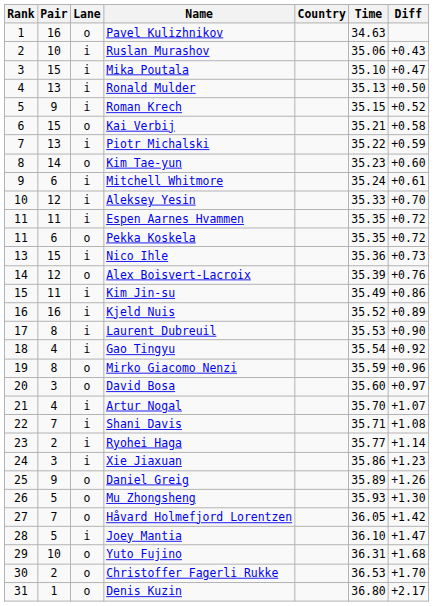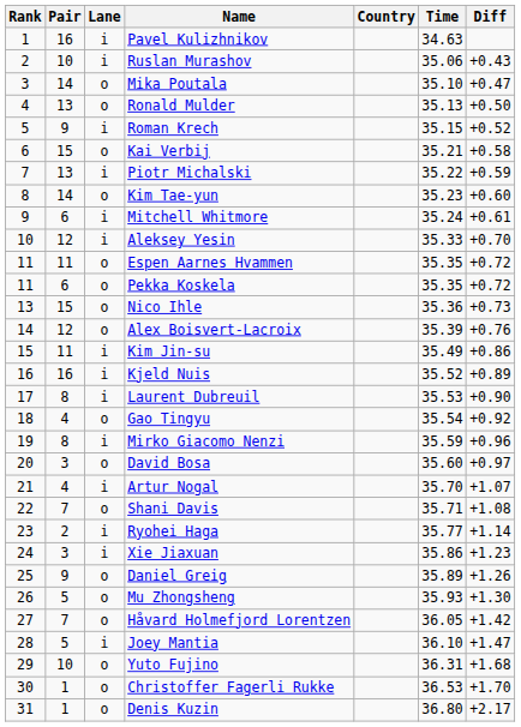 <table class="wikitable sortable" style="text-align:center">
 <tr>
 <th>Rank</th>
 <th>Pair</th>
 <th>Lane</th>
 <th>Name</th>
 <th>Country</th>
 <th>Time</th>
 <th>Diff</th>
 </tr>
 <tr>
 <td>1</td>
 <td>16</td>
-<td>o</td>
+<td>i</td>
 <td align=left><a href='#'>Pavel Kulizhnikov</a></td>
 <td align=left></td>
 <td>34.63</td>
 <td></td>
 </tr>
 <tr>
 <td>2</td>
 <td>10</td>
 <td>i</td>
 <td align=left><a href='#'>Ruslan Murashov</a></td>
 <td align=left></td>
 <td>35.06</td>
 <td>+0.43</td>
 </tr>
 <tr>
 <td>3</td>
-<td>15</td>
-<td>i</td>
+<td>14</td>
+<td>o</td>
 <td align=left><a href='#'>Mika Poutala</a></td>
 <td align=left></td>
 <td>35.10</td>
 <td>+0.47</td>
 </tr>
 <tr>
 <td>4</td>
 <td>13</td>
-<td>i</td>
+<td>o</td>
 <td align=left><a href='#'>Ronald Mulder</a></td>
 <td align=left></td>
 <td>35.13</td>
 <td>+0.50</td>
 </tr>
 <tr>
 <td>5</td>
 <td>9</td>
 <td>i</td>
 <td align=left><a href='#'>Roman Krech</a></td>
 <td align=left></td>
 <td>35.15</td>
 <td>+0.52</td>
 </tr>
 <tr>
 <td>6</td>
 <td>15</td>
 <td>o</td>
 <td align=left><a href='#'>Kai Verbij</a></td>
 <td align=left></td>
 <td>35.21</td>
 <td>+0.58</td>
 </tr>
 <tr>
 <td>7</td>
 <td>13</td>
 <td>i</td>
 <td align=left><a href='#'>Piotr Michalski</a></td>
 <td align=left></td>
 <td>35.22</td>
 <td>+0.59</td>
 </tr>
 <tr>
 <td>8</td>
 <td>14</td>
 <td>o</td>
 <td align=left><a href='#'>Kim Tae-yun</a></td>
 <td align=left></td>
 <td>35.23</td>
 <td>+0.60</td>
 </tr>
 <tr>
 <td>9</td>
 <td>6</td>
 <td>i</td>
 <td align=left><a href='#'>Mitchell Whitmore</a></td>
 <td align=left></td>
 <td>35.24</td>
 <td>+0.61</td>
 </tr>
 <tr>
 <td>10</td>
 <td>12</td>
 <td>i</td>
 <td align=left><a href='#'>Aleksey Yesin</a></td>
 <td align=left></td>
 <td>35.33</td>
 <td>+0.70</td>
 </tr>
 <tr>
 <td>11</td>
 <td>11</td>
-<td>i</td>
+<td>o</td>
 <td align=left><a href='#'>Espen Aarnes Hvammen</a></td>
 <td align=left></td>
 <td>35.35</td>
 <td>+0.72</td>
 </tr>
 <tr>
 <td>11</td>
 <td>6</td>
 <td>o</td>
 <td align=left><a href='#'>Pekka Koskela</a></td>
 <td align=left></td>
 <td>35.35</td>
 <td>+0.72</td>
 </tr>
 <tr>
 <td>13</td>
 <td>15</td>
-<td>i</td>
+<td>o</td>
 <td align=left><a href='#'>Nico Ihle</a></td>
 <td align=left></td>
 <td>35.36</td>
 <td>+0.73</td>
 </tr>
 <tr>
 <td>14</td>
 <td>12</td>
 <td>o</td>
 <td align=left><a href='#'>Alex Boisvert-Lacroix</a></td>
 <td align=left></td>
 <td>35.39</td>
 <td>+0.76</td>
 </tr>
 <tr>
 <td>15</td>
 <td>11</td>
 <td>i</td>
 <td align=left><a href='#'>Kim Jin-su</a></td>
 <td align=left></td>
 <td>35.49</td>
 <td>+0.86</td>
 </tr>
 <tr>
 <td>16</td>
 <td>16</td>
 <td>i</td>
 <td align=left><a href='#'>Kjeld Nuis</a></td>
 <td align=left></td>
 <td>35.52</td>
 <td>+0.89</td>
 </tr>
 <tr>
 <td>17</td>
 <td>8</td>
 <td>i</td>
 <td align=left><a href='#'>Laurent Dubreuil</a></td>
 <td align=left></td>
 <td>35.53</td>
 <td>+0.90</td>
 </tr>
 <tr>
 <td>18</td>
 <td>4</td>
-<td>i</td>
+<td>o</td>
 <td align=left><a href='#'>Gao Tingyu</a></td>
 <td align=left></td>
 <td>35.54</td>
 <td>+0.92</td>
 </tr>
 <tr>
 <td>19</td>
 <td>8</td>
-<td>o</td>
+<td>i</td>
 <td align=left><a href='#'>Mirko Giacomo Nenzi</a></td>
 <td align=left></td>
 <td>35.59</td>
 <td>+0.96</td>
 </tr>
 <tr>
 <td>20</td>
 <td>3</td>
 <td>o</td>
 <td align=left><a href='#'>David Bosa</a></td>
 <td align=left></td>
 <td>35.60</td>
 <td>+0.97</td>
 </tr>
 <tr>
 <td>21</td>
 <td>4</td>
 <td>i</td>
 <td align=left><a href='#'>Artur Nogal</a></td>
 <td align=left></td>
 <td>35.70</td>
 <td>+1.07</td>
 </tr>
 <tr>
 <td>22</td>
 <td>7</td>
-<td>i</td>
+<td>o</td>
 <td align=left><a href='#'>Shani Davis</a></td>
 <td align=left></td>
 <td>35.71</td>
 <td>+1.08</td>
 </tr>
 <tr>
 <td>23</td>
 <td>2</td>
 <td>i</td>
 <td align=left><a href='#'>Ryohei Haga</a></td>
 <td align=left></td>
 <td>35.77</td>
 <td>+1.14</td>
 </tr>
 <tr>
 <td>24</td>
 <td>3</td>
 <td>i</td>
 <td align=left><a href='#'>Xie Jiaxuan</a></td>
 <td align=left></td>
 <td>35.86</td>
 <td>+1.23</td>
 </tr>
 <tr>
 <td>25</td>
 <td>9</td>
 <td>o</td>
 <td align=left><a href='#'>Daniel Greig</a></td>
 <td align=left></td>
 <td>35.89</td>
 <td>+1.26</td>
 </tr>
 <tr>
 <td>26</td>
 <td>5</td>
 <td>o</td>
 <td align=left><a href='#'>Mu Zhongsheng</a></td>
 <td align=left></td>
 <td>35.93</td>
 <td>+1.30</td>
 </tr>
 <tr>
 <td>27</td>
 <td>7</td>
 <td>o</td>
 <td align=left><a href='#'>Håvard Holmefjord Lorentzen</a></td>
 <td align=left></td>
 <td>36.05</td>
 <td>+1.42</td>
 </tr>
 <tr>
 <td>28</td>
 <td>5</td>
 <td>i</td>
 <td align=left><a href='#'>Joey Mantia</a></td>
 <td align=left></td>
 <td>36.10</td>
 <td>+1.47</td>
 </tr>
 <tr>
 <td>29</td>
 <td>10</td>
 <td>o</td>
 <td align=left><a href='#'>Yuto Fujino</a></td>
 <td align=left></td>
 <td>36.31</td>
 <td>+1.68</td>
 </tr>
 <tr>
 <td>30</td>
-<td>2</td>
+<td>1</td>
 <td>o</td>
 <td align=left><a href='#'>Christoffer Fagerli Rukke</a></td>
 <td align=left></td>
 <td>36.53</td>
 <td>+1.70</td>
 </tr>
 <tr>
 <td>31</td>
 <td>1</td>
 <td>o</td>
 <td align=left><a href='#'>Denis Kuzin</a></td>
 <td align=left></td>
 <td>36.80</td>
 <td>+2.17</td>
 </tr>
 </table>
